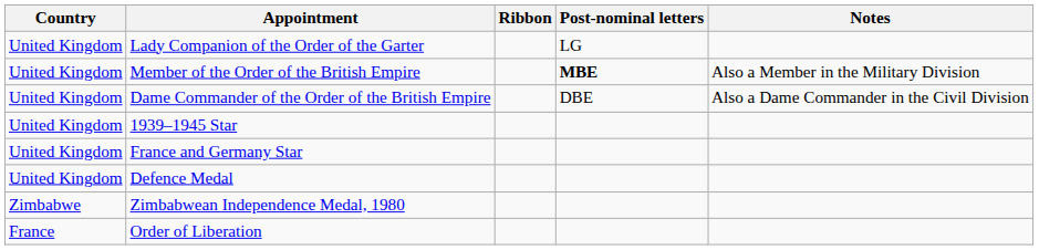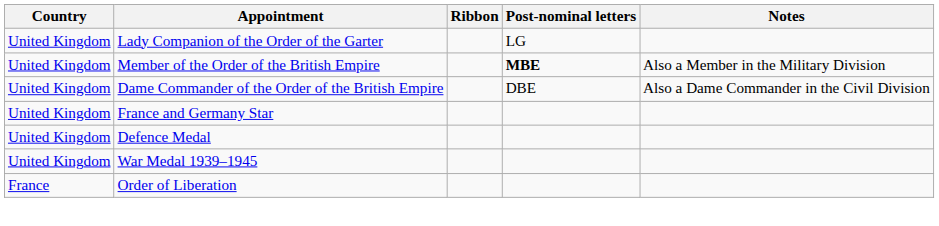 <table class="wikitable sortable">
 <tr>
 <th>Country</th>
 <th>Appointment</th>
 <th>Ribbon</th>
 <th>Post-nominal letters</th>
 <th>Notes</th>
 </tr>
 <tr>
 <td><a href='#'>United Kingdom</a></td>
 <td><a href='#'>Lady Companion of the Order of the Garter</a></td>
 <td></td>
 <td>LG</td>
 <td></td>
 </tr>
 <tr>
 <td><a href='#'>United Kingdom</a></td>
 <td><a href='#'>Member of the Order of the British Empire</a></td>
 <td></td>
 <td><strong>MBE</strong></td>
 <td> Also a Member in the Military Division</td>
 </tr>
 <tr>
 <td><a href='#'>United Kingdom</a></td>
 <td><a href='#'>Dame Commander of the Order of the British Empire</a></td>
 <td></td>
 <td>DBE</td>
 <td> Also a Dame Commander in the Civil Division</td>
 </tr>
 <tr>
 <td><a href='#'>United Kingdom</a></td>
-<td><a href='#'>1939–1945 Star</a></td>
-<td></td>
-<td></td>
-<td></td>
-</tr>
-<tr>
-<td><a href='#'>United Kingdom</a></td>
 <td><a href='#'>France and Germany Star</a></td>
 <td></td>
 <td></td>
 <td></td>
 </tr>
 <tr>
 <td><a href='#'>United Kingdom</a></td>
 <td><a href='#'>Defence Medal</a></td>
 <td></td>
 <td></td>
 <td></td>
 </tr>
 <tr>
-<td><a href='#'>Zimbabwe</a></td>
-<td><a href='#'>Zimbabwean Independence Medal, 1980</a></td>
+<td><a href='#'>United Kingdom</a></td>
+<td><a href='#'>War Medal 1939–1945</a></td>
 <td></td>
 <td></td>
 <td></td>
 </tr>
 <tr>
 <td><a href='#'>France</a></td>
 <td><a href='#'>Order of Liberation</a></td>
 <td></td>
 <td></td>
 <td></td>
 </tr>
 </table>
